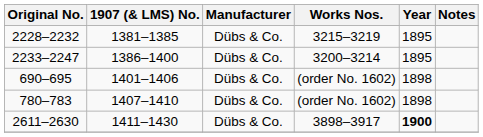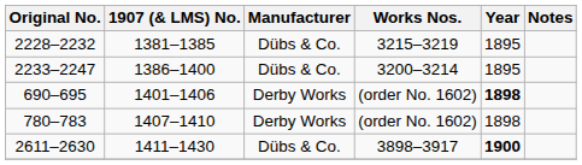 <table class=wikitable style=text-align:center>
 <tr>
 <th>Original No.</th>
 <th>1907 (& LMS) No.</th>
 <th>Manufacturer</th>
 <th>Works Nos.</th>
 <th>Year</th>
 <th>Notes</th>
 </tr>
 <tr>
 <td>2228–2232</td>
 <td>1381–1385</td>
 <td>Dübs & Co.</td>
 <td>3215–3219</td>
 <td>1895</td>
 <td align=left></td>
 </tr>
 <tr>
 <td>2233–2247</td>
 <td>1386–1400</td>
 <td>Dübs & Co.</td>
 <td>3200–3214</td>
 <td>1895</td>
 <td align=left></td>
 </tr>
 <tr>
 <td>690–695</td>
 <td>1401–1406</td>
-<td>Dübs & Co.</td>
+<td>Derby Works</td>
 <td>(order No. 1602)</td>
-<td>1898</td>
+<td><strong>1898</strong></td>
 <td align=left></td>
 </tr>
 <tr>
 <td>780–783</td>
 <td>1407–1410</td>
-<td>Dübs & Co.</td>
+<td>Derby Works</td>
 <td>(order No. 1602)</td>
 <td>1898</td>
 <td align=left></td>
 </tr>
 <tr>
 <td>2611–2630</td>
 <td>1411–1430</td>
 <td>Dübs & Co.</td>
 <td>3898–3917</td>
 <td><strong>1900</strong></td>
 <td align=left></td>
 </tr>
 <tr>
 </tr>
 </table>
